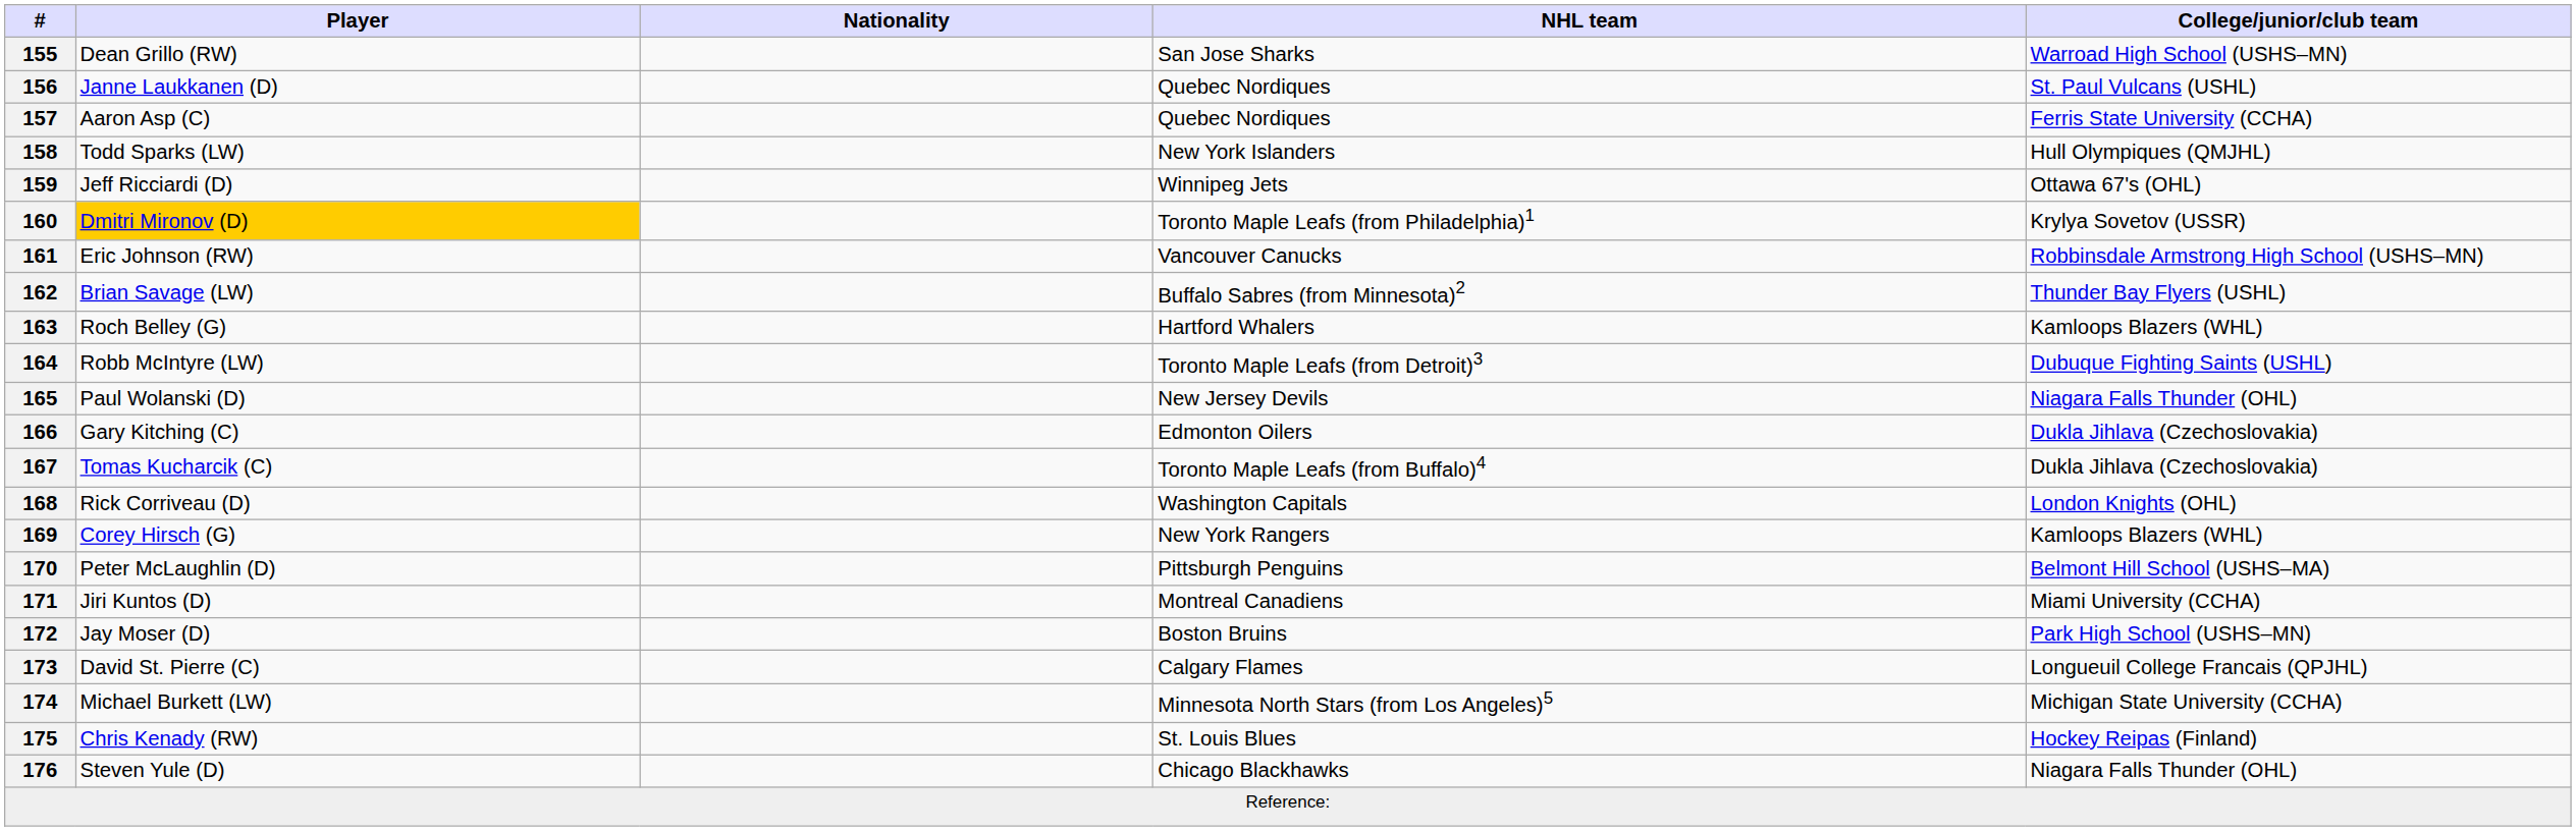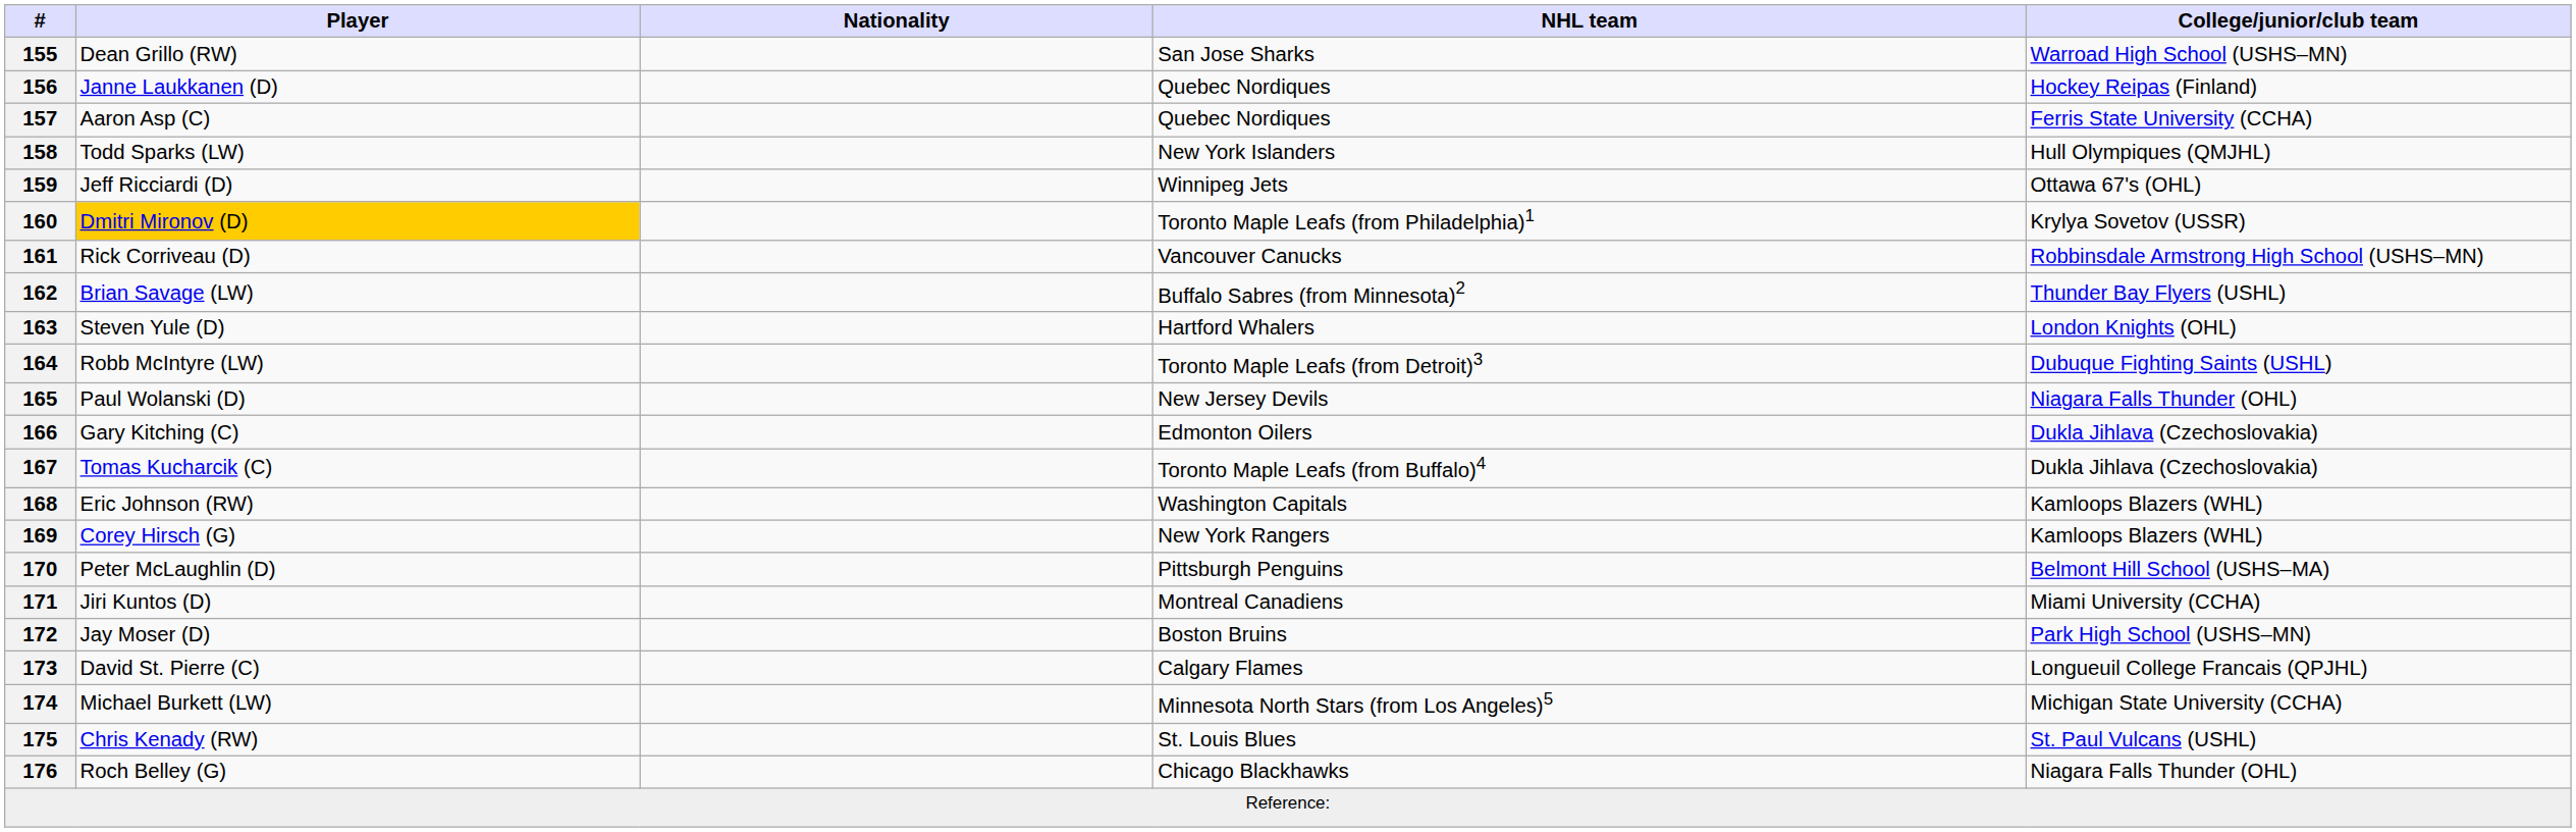 <table class="wikitable" style="width: 100%">
 <tr>
 <th style="background:#ddf; width:2.75%;">#</th>
 <th style="background:#ddf; width:22.0%;">Player</th>
 <th style="background:#ddf; width:20.0%;">Nationality</th>
 <th style="background:#ddf; width:34.0%;">NHL team</th>
 <th style="background:#ddf; width:100.0%;">College/junior/club team</th>
 </tr>
 <tr>
 <th>155</th>
 <td>Dean Grillo (RW)</td>
 <td></td>
 <td>San Jose Sharks</td>
 <td><a href='#'>Warroad High School</a> (USHS–MN)</td>
 </tr>
 <tr>
 <th>156</th>
 <td><a href='#'>Janne Laukkanen</a> (D)</td>
 <td></td>
 <td>Quebec Nordiques</td>
-<td><a href='#'>St. Paul Vulcans</a> (USHL)</td>
+<td><a href='#'>Hockey Reipas</a> (Finland)</td>
 </tr>
 <tr>
 <th>157</th>
 <td>Aaron Asp (C)</td>
 <td></td>
 <td>Quebec Nordiques</td>
 <td><a href='#'>Ferris State University</a> (CCHA)</td>
 </tr>
 <tr>
 <th>158</th>
 <td>Todd Sparks (LW)</td>
 <td></td>
 <td>New York Islanders</td>
 <td>Hull Olympiques (QMJHL)</td>
 </tr>
 <tr>
 <th>159</th>
 <td>Jeff Ricciardi (D)</td>
 <td></td>
 <td>Winnipeg Jets</td>
 <td>Ottawa 67's (OHL)</td>
 </tr>
 <tr>
 <th>160</th>
 <td bgcolor="#FFCC00"><a href='#'>Dmitri Mironov</a> (D)</td>
 <td></td>
 <td>Toronto Maple Leafs (from Philadelphia)<sup>1</sup></td>
 <td>Krylya Sovetov (USSR)</td>
 </tr>
 <tr>
 <th>161</th>
-<td>Eric Johnson (RW)</td>
+<td>Rick Corriveau (D)</td>
 <td></td>
 <td>Vancouver Canucks</td>
 <td><a href='#'>Robbinsdale Armstrong High School</a> (USHS–MN)</td>
 </tr>
 <tr>
 <th>162</th>
 <td><a href='#'>Brian Savage</a> (LW)</td>
 <td></td>
 <td>Buffalo Sabres (from Minnesota)<sup>2</sup></td>
 <td><a href='#'>Thunder Bay Flyers</a> (USHL)</td>
 </tr>
 <tr>
 <th>163</th>
-<td>Roch Belley (G)</td>
+<td>Steven Yule (D)</td>
 <td></td>
 <td>Hartford Whalers</td>
-<td>Kamloops Blazers (WHL)</td>
+<td><a href='#'>London Knights</a> (OHL)</td>
 </tr>
 <tr>
 <th>164</th>
 <td>Robb McIntyre (LW)</td>
 <td></td>
 <td>Toronto Maple Leafs (from Detroit)<sup>3</sup></td>
 <td><a href='#'>Dubuque Fighting Saints</a> (<a href='#'>USHL</a>)</td>
 </tr>
 <tr>
 <th>165</th>
 <td>Paul Wolanski (D)</td>
 <td></td>
 <td>New Jersey Devils</td>
 <td><a href='#'>Niagara Falls Thunder</a> (OHL)</td>
 </tr>
 <tr>
 <th>166</th>
 <td>Gary Kitching (C)</td>
 <td></td>
 <td>Edmonton Oilers</td>
 <td><a href='#'>Dukla Jihlava</a> (Czechoslovakia)</td>
 </tr>
 <tr>
 <th>167</th>
 <td><a href='#'>Tomas Kucharcik</a> (C)</td>
 <td></td>
 <td>Toronto Maple Leafs (from Buffalo)<sup>4</sup></td>
 <td>Dukla Jihlava (Czechoslovakia)</td>
 </tr>
 <tr>
 <th>168</th>
-<td>Rick Corriveau (D)</td>
+<td>Eric Johnson (RW)</td>
 <td></td>
 <td>Washington Capitals</td>
-<td><a href='#'>London Knights</a> (OHL)</td>
+<td>Kamloops Blazers (WHL)</td>
 </tr>
 <tr>
 <th>169</th>
 <td><a href='#'>Corey Hirsch</a> (G)</td>
 <td></td>
 <td>New York Rangers</td>
 <td>Kamloops Blazers (WHL)</td>
 </tr>
 <tr>
 <th>170</th>
 <td>Peter McLaughlin (D)</td>
 <td></td>
 <td>Pittsburgh Penguins</td>
 <td><a href='#'>Belmont Hill School</a> (USHS–MA)</td>
 </tr>
 <tr>
 <th>171</th>
 <td>Jiri Kuntos (D)</td>
 <td></td>
 <td>Montreal Canadiens</td>
 <td>Miami University (CCHA)</td>
 </tr>
 <tr>
 <th>172</th>
 <td>Jay Moser (D)</td>
 <td></td>
 <td>Boston Bruins</td>
 <td><a href='#'>Park High School</a> (USHS–MN)</td>
 </tr>
 <tr>
 <th>173</th>
 <td>David St. Pierre (C)</td>
 <td></td>
 <td>Calgary Flames</td>
 <td>Longueuil College Francais (QPJHL)</td>
 </tr>
 <tr>
 <th>174</th>
 <td>Michael Burkett (LW)</td>
 <td></td>
 <td>Minnesota North Stars (from Los Angeles)<sup>5</sup></td>
 <td>Michigan State University (CCHA)</td>
 </tr>
 <tr>
 <th>175</th>
 <td><a href='#'>Chris Kenady</a> (RW)</td>
 <td></td>
 <td>St. Louis Blues</td>
-<td><a href='#'>Hockey Reipas</a> (Finland)</td>
+<td><a href='#'>St. Paul Vulcans</a> (USHL)</td>
 </tr>
 <tr>
 <th>176</th>
-<td>Steven Yule (D)</td>
+<td>Roch Belley (G)</td>
 <td></td>
 <td>Chicago Blackhawks</td>
 <td>Niagara Falls Thunder (OHL)</td>
 </tr>
 <tr>
 <td align=center colspan="6" bgcolor="#efefef"><sup>Reference:  </sup></td>
 </tr>
 </table>
